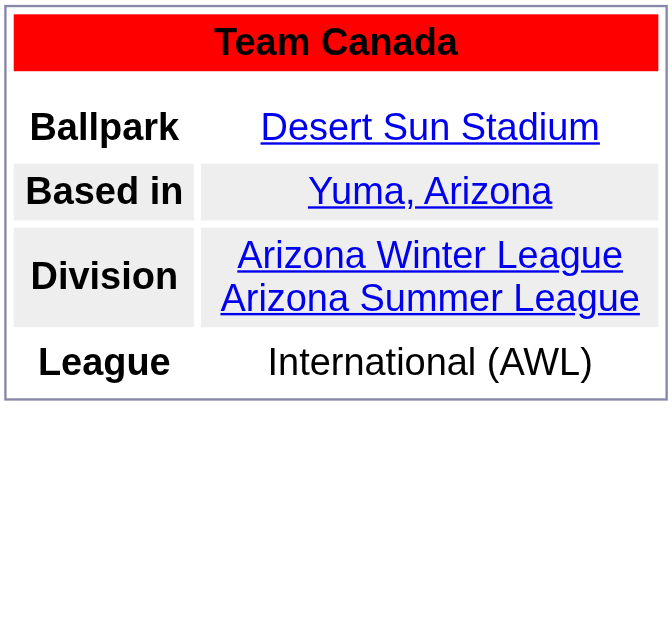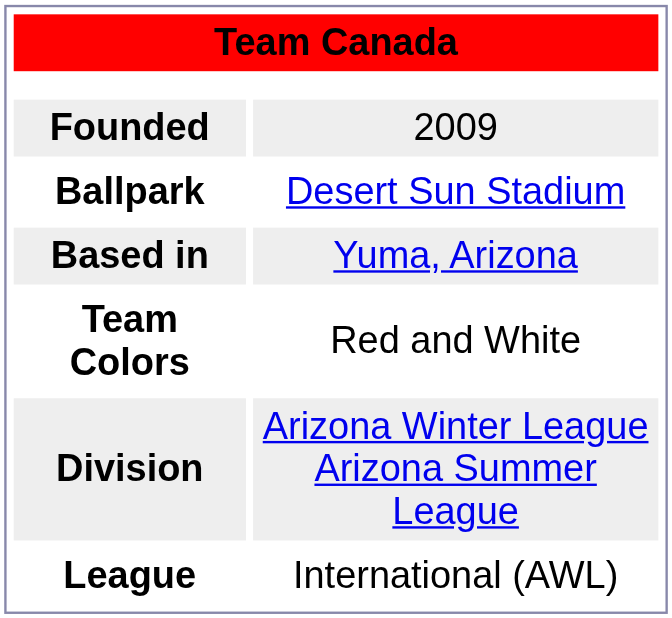 <table style="margin:5px; border:1px solid #8888AA;" align=right cellpadding=3 cellspacing=3 width=280>
 <tr align="center" bgcolor="red">
 <td colspan=2><span> <strong>Team Canada</strong></span></td>
 </tr>
 <tr align="center">
 <td colspan=2></td>
+</tr>
+<tr align="center" bgcolor="#eeeeee">
+<td><strong>Founded</strong></td>
+<td>2009</td>
 </tr>
 <tr align="center">
 <td><strong>Ballpark</strong></td>
 <td><a href='#'>Desert Sun Stadium</a></td>
 </tr>
 <tr align="center" bgcolor="#eeeeee">
 <td><strong>Based in</strong></td>
 <td><a href='#'>Yuma, Arizona</a></td>
+</tr>
+<tr align="center">
+<td><strong>Team Colors</strong></td>
+<td>Red and White</td>
 </tr>
 <tr align="center" bgcolor="#eeeeee">
 <td><strong>Division</strong></td>
 <td><a href='#'>Arizona Winter League</a><br><a href='#'>Arizona Summer League</a></td>
 </tr>
 <tr align="center">
 <td><strong>League</strong></td>
 <td>International (AWL)</td>
 </tr>
 </table>
